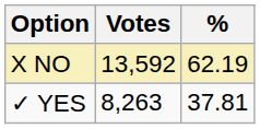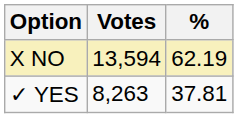 <table class="wikitable">
 <tr>
 <th>Option</th>
 <th>Votes</th>
 <th>%</th>
 </tr>
 <tr>
 <td style=background:#f8f1bd>X NO</td>
-<td style=background:#f8f1bd>13,592</td>
+<td style=background:#f8f1bd>13,594</td>
 <td style=background:#f8f1bd>62.19</td>
 </tr>
 <tr>
 <td>✓ YES</td>
 <td>8,263</td>
 <td>37.81</td>
 </tr>
 </table>
